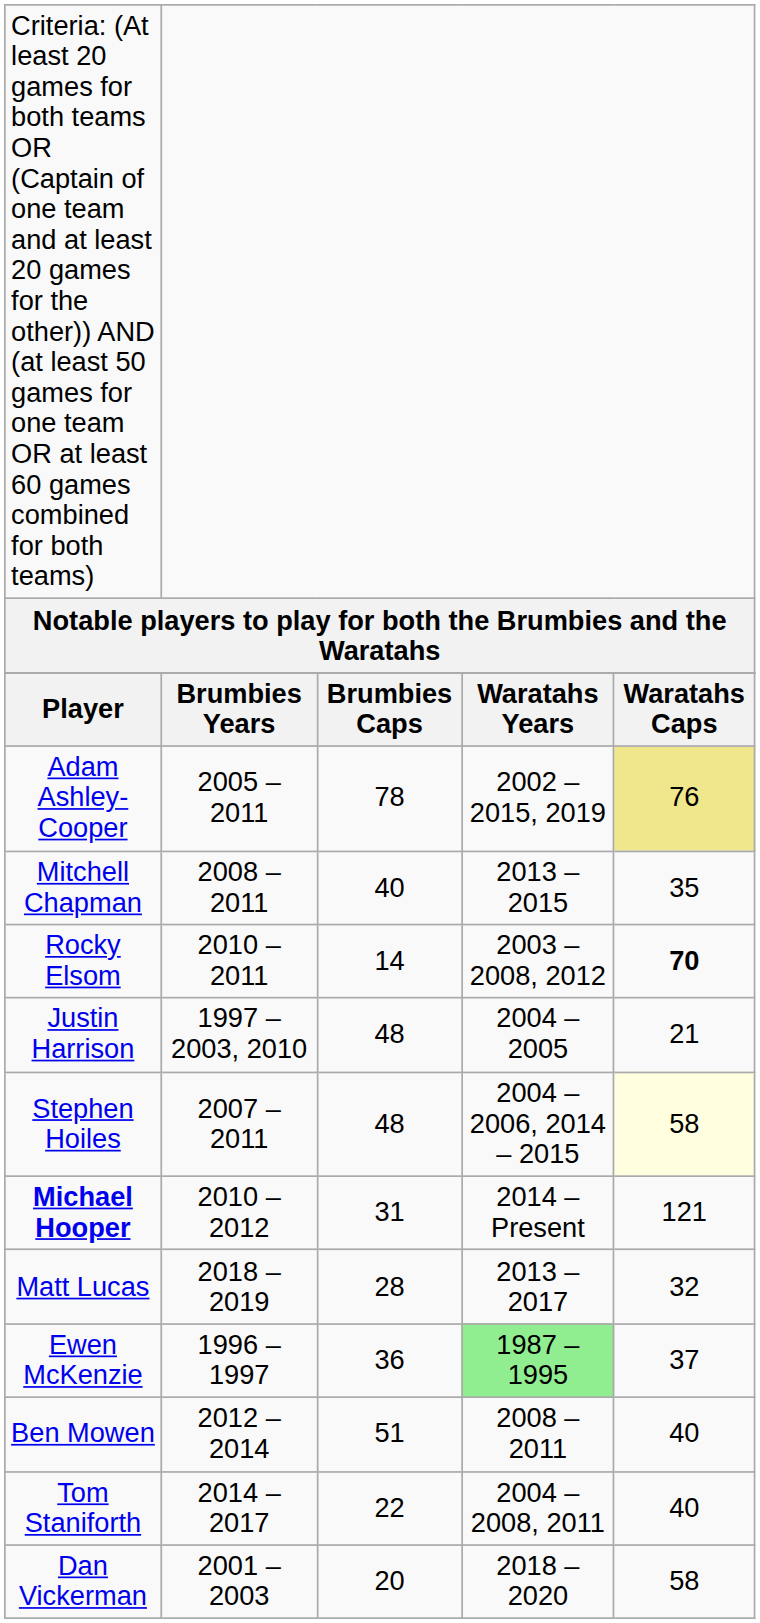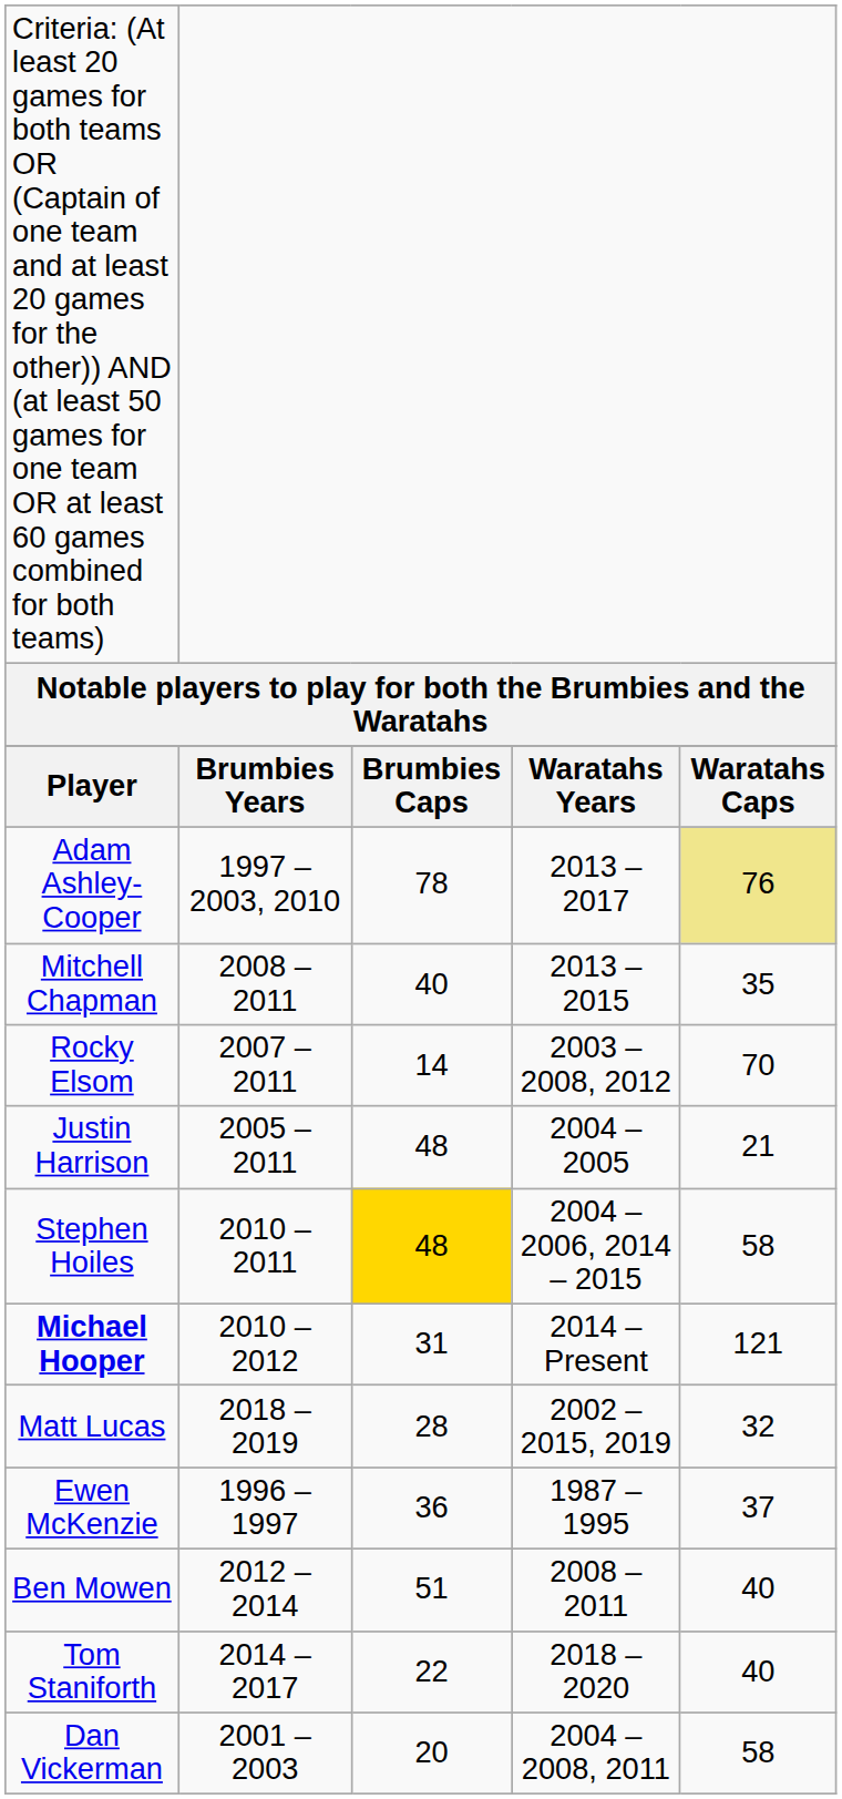 <table class="wikitable collapsible sortable" style="text-align:left; font-size:100%; width:50%">
 <tr>
 <td>Criteria: (At least 20 games for both teams OR (Captain of one team and at least 20 games for the other)) AND (at least 50 games for one team OR at least 60 games combined for both teams)</td>
 </tr>
 <tr>
 <th colspan="100%">Notable players to play for both the Brumbies and the Waratahs</th>
 </tr>
 <tr>
 </tr>
 <tr border=1 cellpadding=5 cellspacing=0 width=50%>
 <th style="width:12%;">Player</th>
 <th style="width:14%;">Brumbies Years</th>
 <th style="width:5%;">Brumbies Caps</th>
 <th style="width:14%;">Waratahs Years</th>
 <th style="width:5%;">Waratahs Caps<br></th>
 </tr>
 <tr align=center>
 <td><a href='#'>Adam Ashley-Cooper</a></td>
-<td>2005 – 2011</td>
+<td>1997 – 2003, 2010</td>
 <td>78</td>
-<td>2002 – 2015, 2019</td>
+<td>2013 – 2017</td>
 <td style="background: khaki;">76</td>
 </tr>
 <tr align=center>
 <td><a href='#'>Mitchell Chapman</a></td>
 <td>2008 – 2011</td>
 <td>40</td>
 <td>2013 – 2015</td>
 <td>35</td>
 </tr>
 <tr align=center>
 <td><a href='#'>Rocky Elsom</a></td>
-<td>2010 – 2011</td>
+<td>2007 – 2011</td>
 <td>14</td>
 <td>2003 – 2008, 2012</td>
-<td><strong>70</strong></td>
+<td>70</td>
 </tr>
 <tr align=center>
 <td><a href='#'>Justin Harrison</a></td>
-<td>1997 – 2003, 2010</td>
+<td>2005 – 2011</td>
 <td>48</td>
 <td>2004 – 2005</td>
 <td>21</td>
 </tr>
 <tr align=center>
 <td><a href='#'>Stephen Hoiles</a></td>
-<td>2007 – 2011</td>
-<td>48</td>
+<td>2010 – 2011</td>
+<td style="background: gold;">48</td>
 <td>2004 – 2006, 2014 – 2015</td>
-<td style="background: lightyellow;">58</td>
+<td>58</td>
 </tr>
 <tr align=center>
 <td><strong><a href='#'>Michael Hooper</a></strong></td>
 <td>2010 – 2012</td>
 <td>31</td>
 <td>2014 – Present</td>
 <td>121</td>
 </tr>
 <tr align=center>
 <td><a href='#'>Matt Lucas</a></td>
 <td>2018 – 2019</td>
 <td>28</td>
-<td>2013 – 2017</td>
+<td>2002 – 2015, 2019</td>
 <td>32</td>
 </tr>
 <tr align=center>
 <td><a href='#'>Ewen McKenzie</a></td>
 <td>1996 – 1997</td>
 <td>36</td>
-<td style="background: lightgreen;">1987 – 1995</td>
+<td>1987 – 1995</td>
 <td>37</td>
 </tr>
 <tr align=center>
 <td><a href='#'>Ben Mowen</a></td>
 <td>2012 – 2014</td>
 <td>51</td>
 <td>2008 – 2011</td>
 <td>40</td>
 </tr>
 <tr align=center>
 <td><a href='#'>Tom Staniforth</a></td>
 <td>2014 – 2017</td>
 <td>22</td>
-<td>2004 – 2008, 2011</td>
+<td>2018 – 2020</td>
 <td>40</td>
 </tr>
 <tr align=center>
 <td><a href='#'>Dan Vickerman</a></td>
 <td>2001 – 2003</td>
 <td>20</td>
-<td>2018 – 2020</td>
+<td>2004 – 2008, 2011</td>
 <td>58</td>
 </tr>
 </table>
